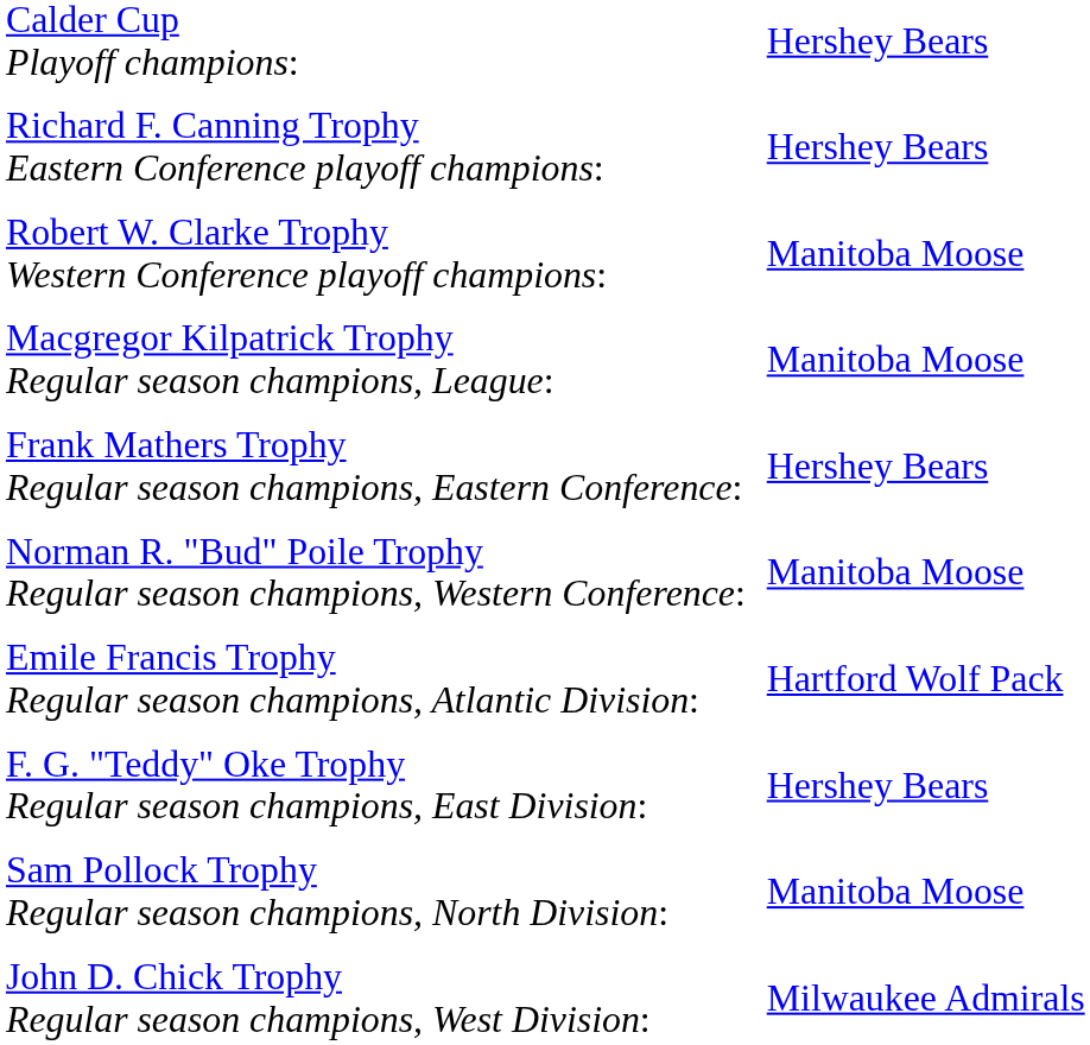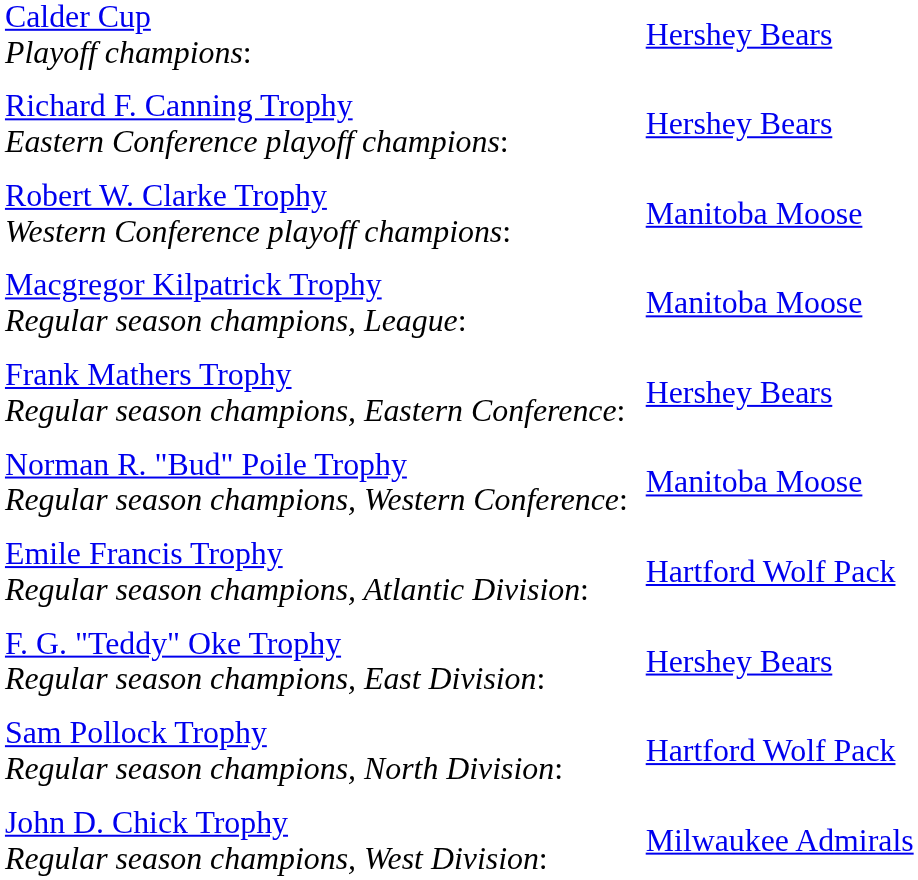 <table cellpadding="3" cellspacing="3">
 <tr>
 <td><a href='#'>Calder Cup</a><br><em>Playoff champions</em>:</td>
 <td><a href='#'>Hershey Bears</a></td>
 </tr>
 <tr>
 <td><a href='#'>Richard F. Canning Trophy</a><br><em>Eastern Conference playoff champions</em>:</td>
 <td><a href='#'>Hershey Bears</a></td>
 </tr>
 <tr>
 <td><a href='#'>Robert W. Clarke Trophy</a><br><em>Western Conference playoff champions</em>:</td>
 <td><a href='#'>Manitoba Moose</a></td>
 </tr>
 <tr>
 <td><a href='#'>Macgregor Kilpatrick Trophy</a><br><em>Regular season champions, League</em>:</td>
 <td><a href='#'>Manitoba Moose</a></td>
 </tr>
 <tr>
 <td><a href='#'>Frank Mathers Trophy</a><br><em>Regular season champions, Eastern Conference</em>:</td>
 <td><a href='#'>Hershey Bears</a></td>
 </tr>
 <tr>
 <td><a href='#'>Norman R. "Bud" Poile Trophy</a><br><em>Regular season champions, Western Conference</em>:</td>
 <td><a href='#'>Manitoba Moose</a></td>
 </tr>
 <tr>
 <td><a href='#'>Emile Francis Trophy</a><br><em>Regular season champions, Atlantic Division</em>:</td>
 <td><a href='#'>Hartford Wolf Pack</a></td>
 </tr>
 <tr>
 <td><a href='#'>F. G. "Teddy" Oke Trophy</a><br><em>Regular season champions, East Division</em>:</td>
 <td><a href='#'>Hershey Bears</a></td>
 </tr>
 <tr>
 <td><a href='#'>Sam Pollock Trophy</a><br><em>Regular season champions, North Division</em>:</td>
-<td><a href='#'>Manitoba Moose</a></td>
+<td><a href='#'>Hartford Wolf Pack</a></td>
 </tr>
 <tr>
 <td><a href='#'>John D. Chick Trophy</a><br><em>Regular season champions, West Division</em>:</td>
 <td><a href='#'>Milwaukee Admirals</a></td>
 </tr>
 </table>
